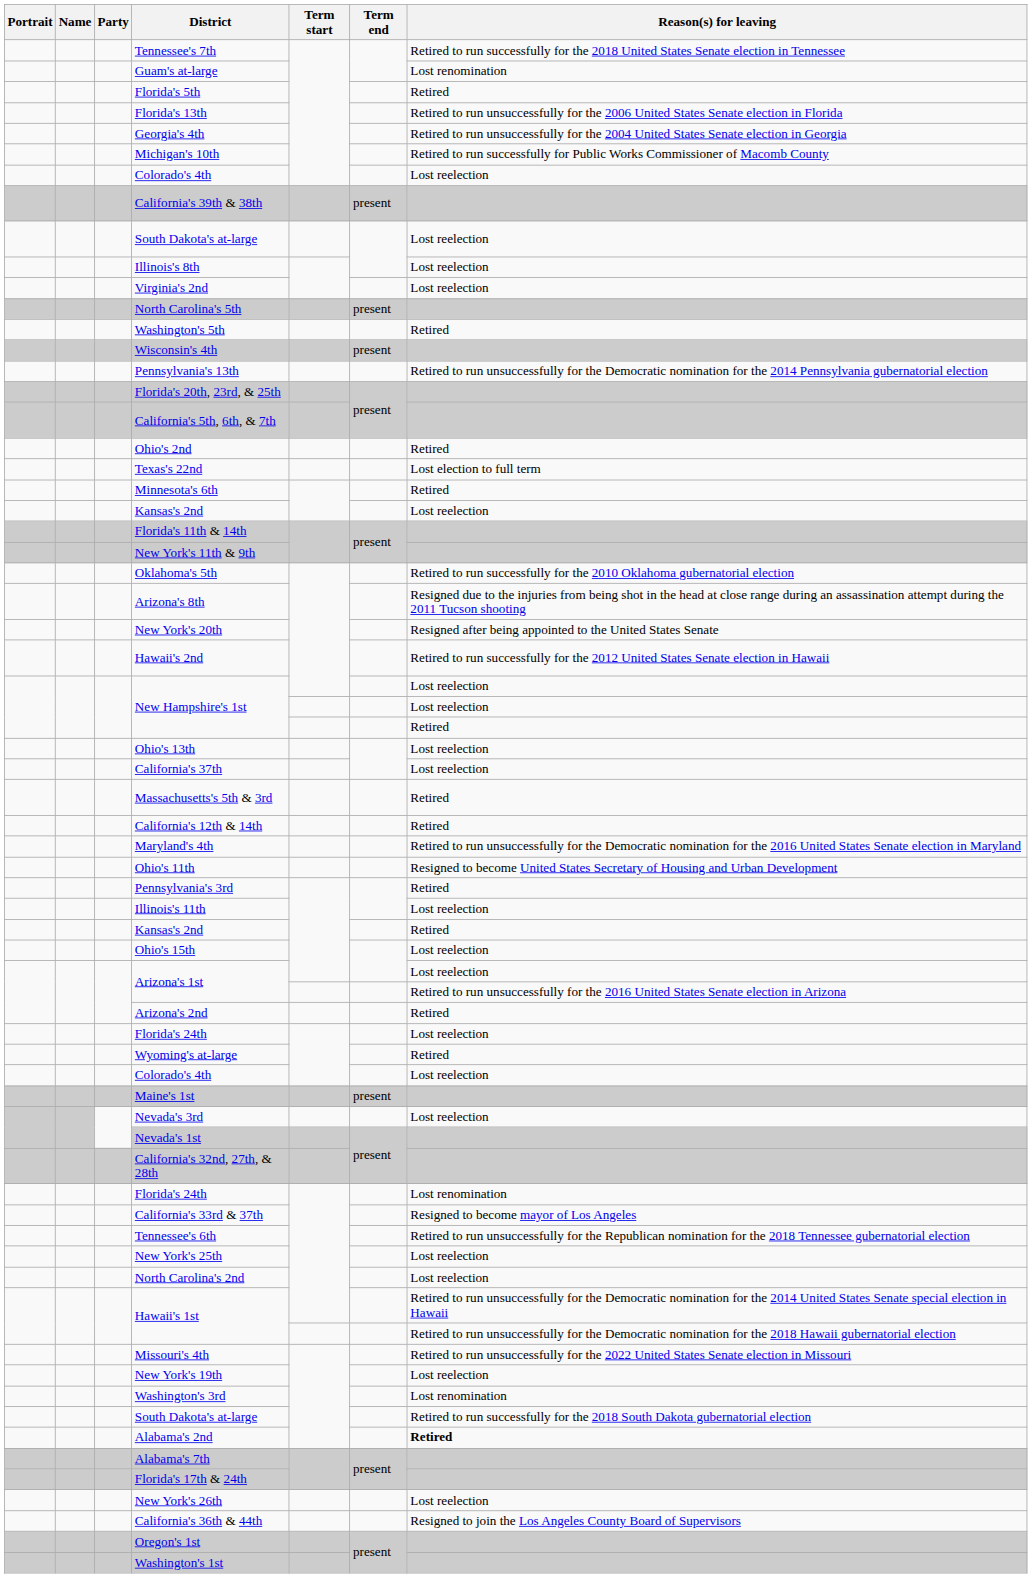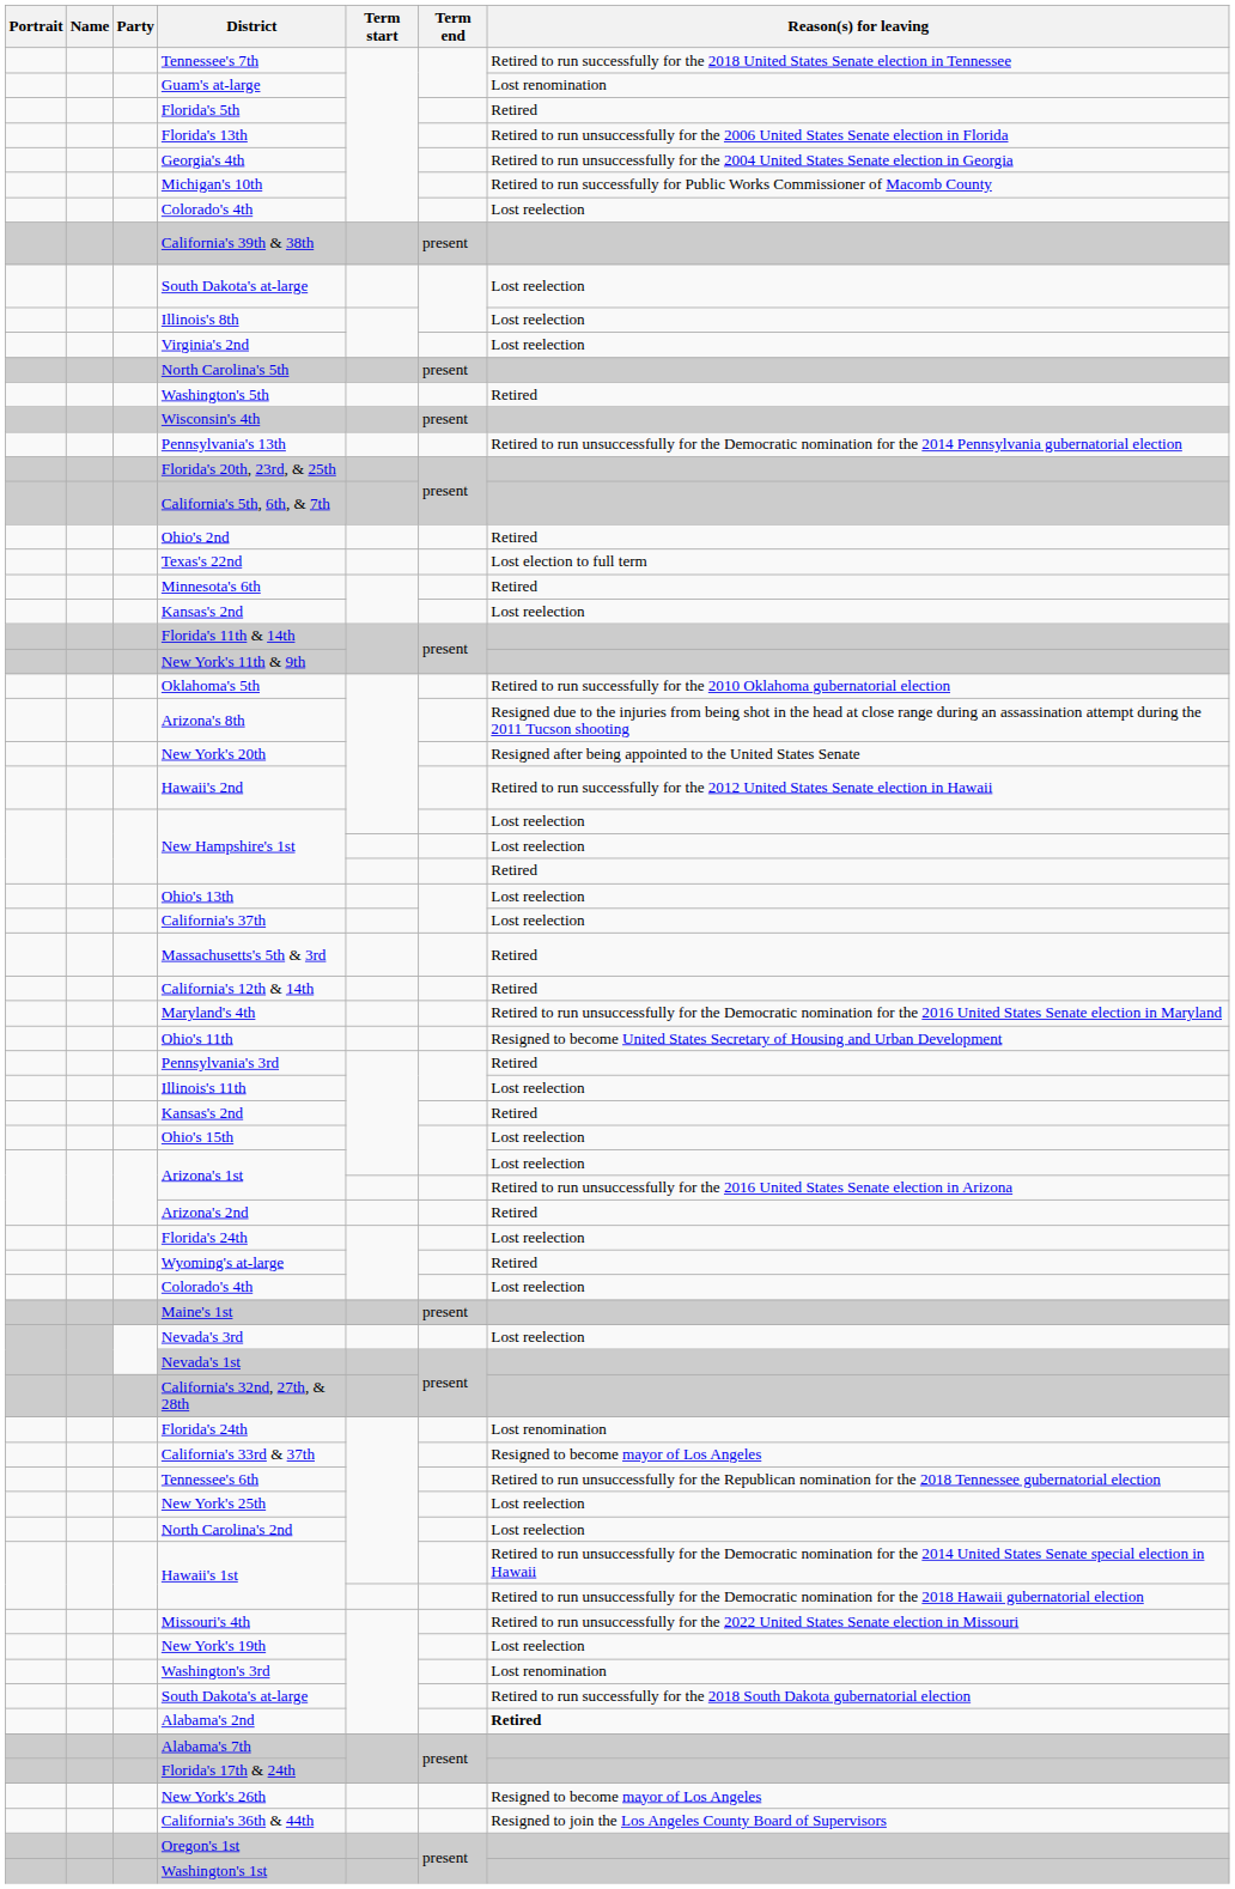 <table class="wikitable sortable">
 <tr>
 <th>Portrait</th>
 <th>Name<br></th>
 <th>Party</th>
 <th>District</th>
 <th>Term start</th>
 <th>Term end</th>
 <th>Reason(s) for leaving</th>
 </tr>
 <tr>
 <td></td>
 <td><br></td>
 <td></td>
 <td><a href='#'>Tennessee's 7th</a></td>
 <td rowspan=7></td>
 <td rowspan=2></td>
 <td>Retired to run successfully for the <a href='#'>2018 United States Senate election in Tennessee</a></td>
 </tr>
 <tr>
 <td></td>
 <td><br></td>
 <td></td>
 <td><a href='#'>Guam's at-large</a></td>
 <td>Lost renomination</td>
 </tr>
 <tr>
 <td></td>
 <td><br></td>
 <td></td>
 <td><a href='#'>Florida's 5th</a></td>
 <td></td>
 <td>Retired</td>
 </tr>
 <tr>
 <td></td>
 <td><br></td>
 <td></td>
 <td><a href='#'>Florida's 13th</a></td>
 <td></td>
 <td>Retired to run unsuccessfully for the <a href='#'>2006 United States Senate election in Florida</a></td>
 </tr>
 <tr>
 <td></td>
 <td><br></td>
 <td></td>
 <td><a href='#'>Georgia's 4th</a></td>
 <td></td>
 <td>Retired to run unsuccessfully for the <a href='#'>2004 United States Senate election in Georgia</a></td>
 </tr>
 <tr>
 <td></td>
 <td><br></td>
 <td></td>
 <td><a href='#'>Michigan's 10th</a></td>
 <td></td>
 <td>Retired to run successfully for Public Works Commissioner of <a href='#'>Macomb County</a></td>
 </tr>
 <tr>
 <td></td>
 <td><br></td>
 <td></td>
 <td><a href='#'>Colorado's 4th</a></td>
 <td></td>
 <td>Lost reelection</td>
 </tr>
 <tr style="background:#ccc;">
 <td></td>
 <td><br><br></td>
 <td></td>
 <td><a href='#'>California's 39th</a> & <a href='#'>38th</a></td>
 <td></td>
 <td>present</td>
 <td></td>
 </tr>
 <tr>
 <td></td>
 <td><br><br></td>
 <td></td>
 <td><a href='#'>South Dakota's at-large</a></td>
 <td></td>
 <td rowspan=2></td>
 <td>Lost reelection</td>
 </tr>
 <tr>
 <td></td>
 <td><br></td>
 <td></td>
 <td><a href='#'>Illinois's 8th</a></td>
 <td rowspan=2></td>
 <td>Lost reelection</td>
 </tr>
 <tr>
 <td></td>
 <td><br></td>
 <td></td>
 <td><a href='#'>Virginia's 2nd</a></td>
 <td></td>
 <td>Lost reelection</td>
 </tr>
 <tr style="background:#ccc;">
 <td></td>
 <td><br></td>
 <td></td>
 <td><a href='#'>North Carolina's 5th</a></td>
 <td></td>
 <td>present</td>
 <td></td>
 </tr>
 <tr>
 <td></td>
 <td><br></td>
 <td></td>
 <td><a href='#'>Washington's 5th</a></td>
 <td></td>
 <td></td>
 <td>Retired</td>
 </tr>
 <tr style="background:#ccc;">
 <td></td>
 <td><br></td>
 <td></td>
 <td><a href='#'>Wisconsin's 4th</a></td>
 <td></td>
 <td>present</td>
 <td></td>
 </tr>
 <tr>
 <td></td>
 <td><br></td>
 <td></td>
 <td><a href='#'>Pennsylvania's 13th</a></td>
 <td></td>
 <td></td>
 <td>Retired to run unsuccessfully for the Democratic nomination for the <a href='#'>2014 Pennsylvania gubernatorial election</a></td>
 </tr>
 <tr style="background:#ccc;">
 <td></td>
 <td><br></td>
 <td></td>
 <td><a href='#'>Florida's 20th</a>, <a href='#'>23rd</a>, & <a href='#'>25th</a></td>
 <td></td>
 <td rowspan=2>present</td>
 <td></td>
 </tr>
 <tr style="background:#ccc;">
 <td></td>
 <td><br><br></td>
 <td></td>
 <td><a href='#'>California's 5th</a>, <a href='#'>6th</a>, & <a href='#'>7th</a></td>
 <td></td>
 <td></td>
 </tr>
 <tr>
 <td></td>
 <td><br></td>
 <td></td>
 <td><a href='#'>Ohio's 2nd</a></td>
 <td></td>
 <td></td>
 <td>Retired</td>
 </tr>
 <tr>
 <td></td>
 <td><br></td>
 <td></td>
 <td><a href='#'>Texas's 22nd</a></td>
 <td></td>
 <td></td>
 <td>Lost election to full term</td>
 </tr>
 <tr>
 <td></td>
 <td><br></td>
 <td></td>
 <td><a href='#'>Minnesota's 6th</a></td>
 <td rowspan=2></td>
 <td></td>
 <td>Retired</td>
 </tr>
 <tr>
 <td></td>
 <td><br></td>
 <td></td>
 <td><a href='#'>Kansas's 2nd</a></td>
 <td></td>
 <td>Lost reelection</td>
 </tr>
 <tr style="background:#ccc;">
 <td></td>
 <td><br></td>
 <td></td>
 <td><a href='#'>Florida's 11th</a> & <a href='#'>14th</a></td>
 <td rowspan=2></td>
 <td rowspan=2>present</td>
 <td></td>
 </tr>
 <tr style="background:#ccc;">
 <td></td>
 <td><br></td>
 <td></td>
 <td><a href='#'>New York's 11th</a> & <a href='#'>9th</a></td>
 <td></td>
 </tr>
 <tr>
 <td></td>
 <td><br></td>
 <td></td>
 <td><a href='#'>Oklahoma's 5th</a></td>
 <td rowspan=5></td>
 <td></td>
 <td>Retired to run successfully for the <a href='#'>2010 Oklahoma gubernatorial election</a></td>
 </tr>
 <tr>
 <td></td>
 <td><br></td>
 <td></td>
 <td><a href='#'>Arizona's 8th</a></td>
 <td></td>
 <td>Resigned due to the injuries from being shot in the head at close range during an assassination attempt during the <a href='#'>2011 Tucson shooting</a></td>
 </tr>
 <tr>
 <td></td>
 <td><br></td>
 <td></td>
 <td><a href='#'>New York's 20th</a></td>
 <td></td>
 <td>Resigned after being appointed to the United States Senate</td>
 </tr>
 <tr>
 <td></td>
 <td><br><br></td>
 <td></td>
 <td><a href='#'>Hawaii's 2nd</a></td>
 <td></td>
 <td>Retired to run successfully for the <a href='#'>2012 United States Senate election in Hawaii</a></td>
 </tr>
 <tr>
 <td rowspan=3></td>
 <td rowspan=3><br></td>
 <td rowspan=3 ></td>
 <td rowspan=3><a href='#'>New Hampshire's 1st</a></td>
 <td></td>
 <td>Lost reelection</td>
 </tr>
 <tr>
 <td></td>
 <td></td>
 <td>Lost reelection</td>
 </tr>
 <tr>
 <td></td>
 <td></td>
 <td>Retired</td>
 </tr>
 <tr>
 <td></td>
 <td><br></td>
 <td></td>
 <td><a href='#'>Ohio's 13th</a></td>
 <td></td>
 <td rowspan=2></td>
 <td>Lost reelection</td>
 </tr>
 <tr>
 <td></td>
 <td><br></td>
 <td></td>
 <td><a href='#'>California's 37th</a></td>
 <td></td>
 <td>Lost reelection</td>
 </tr>
 <tr>
 <td></td>
 <td><br><br></td>
 <td></td>
 <td><a href='#'>Massachusetts's 5th</a> & <a href='#'>3rd</a></td>
 <td></td>
 <td></td>
 <td>Retired</td>
 </tr>
 <tr>
 <td></td>
 <td><br></td>
 <td></td>
 <td><a href='#'>California's 12th</a> & <a href='#'>14th</a></td>
 <td></td>
 <td></td>
 <td>Retired</td>
 </tr>
 <tr>
 <td></td>
 <td><br></td>
 <td></td>
 <td><a href='#'>Maryland's 4th</a></td>
 <td></td>
 <td></td>
 <td>Retired to run unsuccessfully for the Democratic nomination for the <a href='#'>2016 United States Senate election in Maryland</a></td>
 </tr>
 <tr>
 <td></td>
 <td><br></td>
 <td></td>
 <td><a href='#'>Ohio's 11th</a></td>
 <td></td>
 <td></td>
 <td>Resigned to become <a href='#'>United States Secretary of Housing and Urban Development</a></td>
 </tr>
 <tr>
 <td></td>
 <td><br></td>
 <td></td>
 <td><a href='#'>Pennsylvania's 3rd</a></td>
 <td rowspan=5></td>
 <td rowspan=2></td>
 <td>Retired</td>
 </tr>
 <tr>
 <td></td>
 <td><br></td>
 <td></td>
 <td><a href='#'>Illinois's 11th</a></td>
 <td>Lost reelection</td>
 </tr>
 <tr>
 <td></td>
 <td><br></td>
 <td></td>
 <td><a href='#'>Kansas's 2nd</a></td>
 <td></td>
 <td>Retired</td>
 </tr>
 <tr>
 <td></td>
 <td><br></td>
 <td></td>
 <td><a href='#'>Ohio's 15th</a></td>
 <td rowspan=2></td>
 <td>Lost reelection</td>
 </tr>
 <tr>
 <td rowspan=3></td>
 <td rowspan=3><br></td>
 <td rowspan=3 ></td>
 <td rowspan=2><a href='#'>Arizona's 1st</a></td>
 <td>Lost reelection</td>
 </tr>
 <tr>
 <td></td>
 <td></td>
 <td>Retired to run unsuccessfully for the <a href='#'>2016 United States Senate election in Arizona</a></td>
 </tr>
 <tr>
 <td><a href='#'>Arizona's 2nd</a></td>
 <td></td>
 <td></td>
 <td>Retired</td>
 </tr>
 <tr>
 <td></td>
 <td><br></td>
 <td></td>
 <td><a href='#'>Florida's 24th</a></td>
 <td rowspan=3></td>
 <td></td>
 <td>Lost reelection</td>
 </tr>
 <tr>
 <td></td>
 <td><br></td>
 <td></td>
 <td><a href='#'>Wyoming's at-large</a></td>
 <td></td>
 <td>Retired</td>
 </tr>
 <tr>
 <td></td>
 <td><br></td>
 <td></td>
 <td><a href='#'>Colorado's 4th</a></td>
 <td></td>
 <td>Lost reelection</td>
 </tr>
 <tr style="background:#ccc;">
 <td></td>
 <td><br></td>
 <td></td>
 <td><a href='#'>Maine's 1st</a></td>
 <td></td>
 <td>present</td>
 <td></td>
 </tr>
 <tr>
 <td rowspan=2 - style="background:#ccc;"></td>
 <td rowspan=2 - style="background:#ccc;"><br></td>
 <td rowspan=2 ></td>
 <td><a href='#'>Nevada's 3rd</a></td>
 <td></td>
 <td></td>
 <td>Lost reelection</td>
 </tr>
 <tr style="background:#ccc;">
 <td><a href='#'>Nevada's 1st</a></td>
 <td></td>
 <td rowspan=2>present</td>
 <td></td>
 </tr>
 <tr style="background:#ccc;">
 <td></td>
 <td><br><br></td>
 <td></td>
 <td><a href='#'>California's 32nd</a>, <a href='#'>27th</a>, & <a href='#'>28th</a></td>
 <td></td>
 <td></td>
 </tr>
 <tr>
 <td></td>
 <td><br></td>
 <td></td>
 <td><a href='#'>Florida's 24th</a></td>
 <td rowspan=6></td>
 <td></td>
 <td>Lost renomination</td>
 </tr>
 <tr>
 <td></td>
 <td><br></td>
 <td></td>
 <td><a href='#'>California's 33rd</a> & <a href='#'>37th</a></td>
 <td></td>
 <td>Resigned to become <a href='#'>mayor of Los Angeles</a></td>
 </tr>
 <tr>
 <td></td>
 <td><br></td>
 <td></td>
 <td><a href='#'>Tennessee's 6th</a></td>
 <td></td>
 <td>Retired to run unsuccessfully for the Republican nomination for the <a href='#'>2018 Tennessee gubernatorial election</a></td>
 </tr>
 <tr>
 <td></td>
 <td><br></td>
 <td></td>
 <td><a href='#'>New York's 25th</a></td>
 <td></td>
 <td>Lost reelection</td>
 </tr>
 <tr>
 <td></td>
 <td><br></td>
 <td></td>
 <td><a href='#'>North Carolina's 2nd</a></td>
 <td></td>
 <td>Lost reelection</td>
 </tr>
 <tr>
 <td rowspan=2></td>
 <td rowspan=2><br></td>
 <td rowspan=2 ></td>
 <td rowspan=2><a href='#'>Hawaii's 1st</a></td>
 <td></td>
 <td>Retired to run unsuccessfully for the Democratic nomination for the <a href='#'>2014 United States Senate special election in Hawaii</a></td>
 </tr>
 <tr>
 <td></td>
 <td></td>
 <td>Retired to run unsuccessfully for the Democratic nomination for the <a href='#'>2018 Hawaii gubernatorial election</a></td>
 </tr>
 <tr>
 <td></td>
 <td><br></td>
 <td></td>
 <td><a href='#'>Missouri's 4th</a></td>
 <td rowspan=5></td>
 <td></td>
 <td>Retired to run unsuccessfully for the <a href='#'>2022 United States Senate election in Missouri</a></td>
 </tr>
 <tr>
 <td></td>
 <td><br></td>
 <td></td>
 <td><a href='#'>New York's 19th</a></td>
 <td></td>
 <td>Lost reelection</td>
 </tr>
 <tr>
 <td></td>
 <td><br></td>
 <td></td>
 <td><a href='#'>Washington's 3rd</a></td>
 <td></td>
 <td>Lost renomination</td>
 </tr>
 <tr>
 <td></td>
 <td><br></td>
 <td></td>
 <td><a href='#'>South Dakota's at-large</a></td>
 <td></td>
 <td>Retired to run successfully for the <a href='#'>2018 South Dakota gubernatorial election</a></td>
 </tr>
 <tr>
 <td></td>
 <td><br></td>
 <td></td>
 <td><a href='#'>Alabama's 2nd</a></td>
 <td></td>
 <td><strong>Retired</strong></td>
 </tr>
 <tr style="background:#ccc;">
 <td></td>
 <td><br></td>
 <td></td>
 <td><a href='#'>Alabama's 7th</a></td>
 <td rowspan=2></td>
 <td rowspan=2>present</td>
 <td></td>
 </tr>
 <tr style="background:#ccc;">
 <td></td>
 <td><br></td>
 <td></td>
 <td><a href='#'>Florida's 17th</a> & <a href='#'>24th</a></td>
 <td></td>
 </tr>
 <tr>
 <td></td>
 <td><br></td>
 <td></td>
 <td><a href='#'>New York's 26th</a></td>
 <td></td>
 <td></td>
-<td>Lost reelection</td>
+<td>Resigned to become <a href='#'>mayor of Los Angeles</a></td>
 </tr>
 <tr>
 <td></td>
 <td><br></td>
 <td></td>
 <td><a href='#'>California's 36th</a> & <a href='#'>44th</a></td>
 <td></td>
 <td></td>
 <td>Resigned to join the <a href='#'>Los Angeles County Board of Supervisors</a></td>
 </tr>
 <tr style="background:#ccc;">
 <td></td>
 <td><br></td>
 <td></td>
 <td><a href='#'>Oregon's 1st</a></td>
 <td></td>
 <td rowspan=2>present</td>
 <td></td>
 </tr>
 <tr style="background:#ccc;">
 <td></td>
 <td><br></td>
 <td></td>
 <td><a href='#'>Washington's 1st</a></td>
 <td></td>
 <td></td>
 </tr>
 </table>
